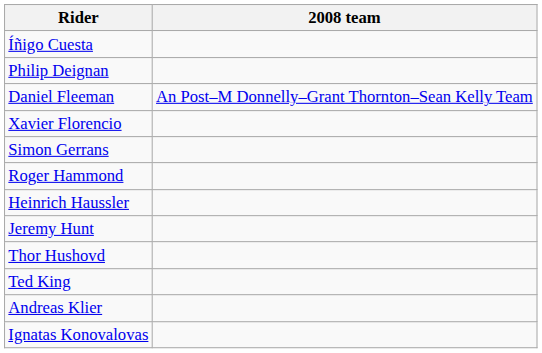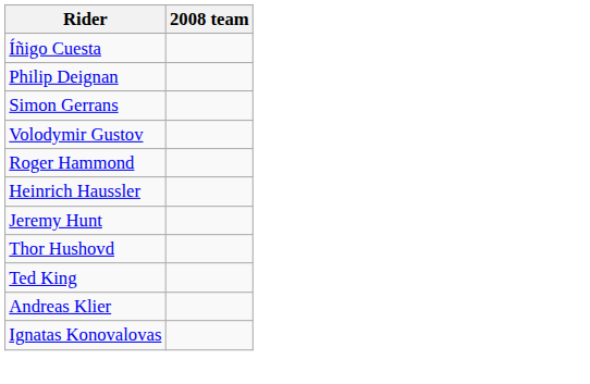 <table class="wikitable">
 <tr>
 <th>Rider</th>
 <th>2008 team</th>
 </tr>
 <tr>
 <td><a href='#'>Íñigo Cuesta</a></td>
 <td></td>
 </tr>
 <tr>
 <td><a href='#'>Philip Deignan</a></td>
 <td></td>
 </tr>
 <tr>
-<td><a href='#'>Daniel Fleeman</a></td>
-<td><a href='#'>An Post–M Donnelly–Grant Thornton–Sean Kelly Team</a></td>
-</tr>
-<tr>
-<td><a href='#'>Xavier Florencio</a></td>
+<td><a href='#'>Simon Gerrans</a></td>
 <td></td>
 </tr>
 <tr>
-<td><a href='#'>Simon Gerrans</a></td>
+<td><a href='#'>Volodymir Gustov</a></td>
 <td></td>
 </tr>
 <tr>
 <td><a href='#'>Roger Hammond</a></td>
 <td></td>
 </tr>
 <tr>
 <td><a href='#'>Heinrich Haussler</a></td>
 <td></td>
 </tr>
 <tr>
 <td><a href='#'>Jeremy Hunt</a></td>
 <td></td>
 </tr>
 <tr>
 <td><a href='#'>Thor Hushovd</a></td>
 <td></td>
 </tr>
 <tr>
 <td><a href='#'>Ted King</a></td>
 <td></td>
 </tr>
 <tr>
 <td><a href='#'>Andreas Klier</a></td>
 <td></td>
 </tr>
 <tr>
 <td><a href='#'>Ignatas Konovalovas</a></td>
 <td></td>
 </tr>
 </table>
